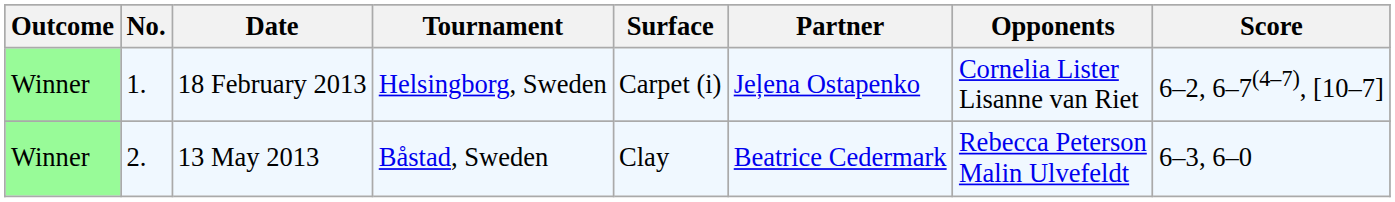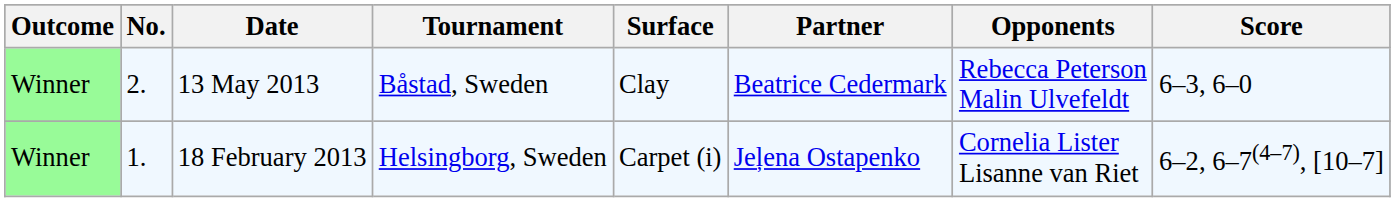 <table class="sortable wikitable" style=font-size:97%>
 <tr>
 <th>Outcome</th>
 <th>No.</th>
 <th>Date</th>
 <th>Tournament</th>
 <th>Surface</th>
 <th>Partner</th>
 <th>Opponents</th>
 <th>Score</th>
 </tr>
 <tr style="background:#f0f8ff;">
 <td style="background:#98fb98;">Winner</td>
+<td>2.</td>
+<td>13 May 2013</td>
+<td><a href='#'>Båstad</a>, Sweden</td>
+<td>Clay</td>
+<td> <a href='#'>Beatrice Cedermark</a></td>
+<td> <a href='#'>Rebecca Peterson</a> <br>  <a href='#'>Malin Ulvefeldt</a></td>
+<td>6–3, 6–0</td>
+</tr>
+<tr style="background:#f0f8ff;">
+<td style="background:#98fb98;">Winner</td>
 <td>1.</td>
 <td>18 February 2013</td>
 <td><a href='#'>Helsingborg</a>, Sweden</td>
 <td>Carpet (i)</td>
 <td> <a href='#'>Jeļena Ostapenko</a></td>
 <td> <a href='#'>Cornelia Lister</a> <br>  Lisanne van Riet</td>
 <td>6–2, 6–7<sup>(4–7)</sup>, [10–7]</td>
 </tr>
-<tr style="background:#f0f8ff;">
-<td style="background:#98fb98;">Winner</td>
-<td>2.</td>
-<td>13 May 2013</td>
-<td><a href='#'>Båstad</a>, Sweden</td>
-<td>Clay</td>
-<td> <a href='#'>Beatrice Cedermark</a></td>
-<td> <a href='#'>Rebecca Peterson</a> <br>  <a href='#'>Malin Ulvefeldt</a></td>
-<td>6–3, 6–0</td>
-</tr>
 </table>
